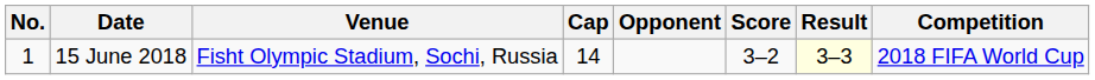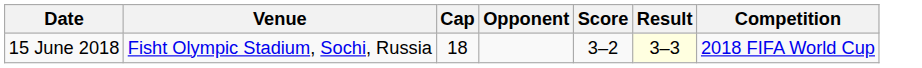 <table class="wikitable sortable">
 <tr>
-<th scope="col">No.</th>
 <th scope="col" data-sort-type="date">Date</th>
 <th scope="col">Venue</th>
 <th scope="col">Cap</th>
 <th scope="col">Opponent</th>
 <th scope="col">Score</th>
 <th scope="col">Result</th>
 <th scope="col">Competition</th>
 </tr>
 <tr>
-<td align="center">1</td>
 <td>15 June 2018</td>
 <td><a href='#'>Fisht Olympic Stadium</a>, <a href='#'>Sochi</a>, Russia</td>
-<td align="center">14</td>
+<td align="center">18</td>
 <td></td>
 <td align="center">3–2</td>
 <td align="center" style="background: lightyellow;">3–3</td>
 <td><a href='#'>2018 FIFA World Cup</a></td>
 </tr>
 </table>
